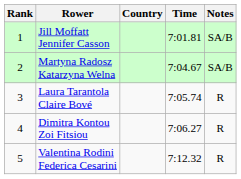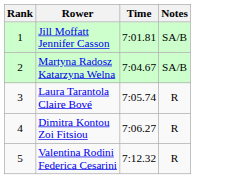 <table class="wikitable" style="text-align:center">
 <tr>
 <th>Rank</th>
 <th>Rower</th>
-<th>Country</th>
 <th>Time</th>
 <th>Notes</th>
 </tr>
 <tr bgcolor=ccffcc>
 <td>1</td>
 <td align="left"><a href='#'>Jill Moffatt</a><br><a href='#'>Jennifer Casson</a></td>
-<td align="left"></td>
 <td>7:01.81</td>
 <td>SA/B</td>
 </tr>
 <tr bgcolor=ccffcc>
 <td>2</td>
 <td align="left"><a href='#'>Martyna Radosz</a><br><a href='#'>Katarzyna Welna</a></td>
-<td align="left"></td>
 <td>7:04.67</td>
 <td>SA/B</td>
 </tr>
 <tr>
 <td>3</td>
 <td align="left"><a href='#'>Laura Tarantola</a><br><a href='#'>Claire Bové</a></td>
-<td align="left"></td>
 <td>7:05.74</td>
 <td>R</td>
 </tr>
 <tr>
 <td>4</td>
 <td align="left"><a href='#'>Dimitra Kontou</a><br><a href='#'>Zoi Fitsiou</a></td>
-<td align="left"></td>
 <td>7:06.27</td>
 <td>R</td>
 </tr>
 <tr>
 <td>5</td>
 <td align="left"><a href='#'>Valentina Rodini</a><br><a href='#'>Federica Cesarini</a></td>
-<td align="left"></td>
 <td>7:12.32</td>
 <td>R</td>
 </tr>
 </table>
